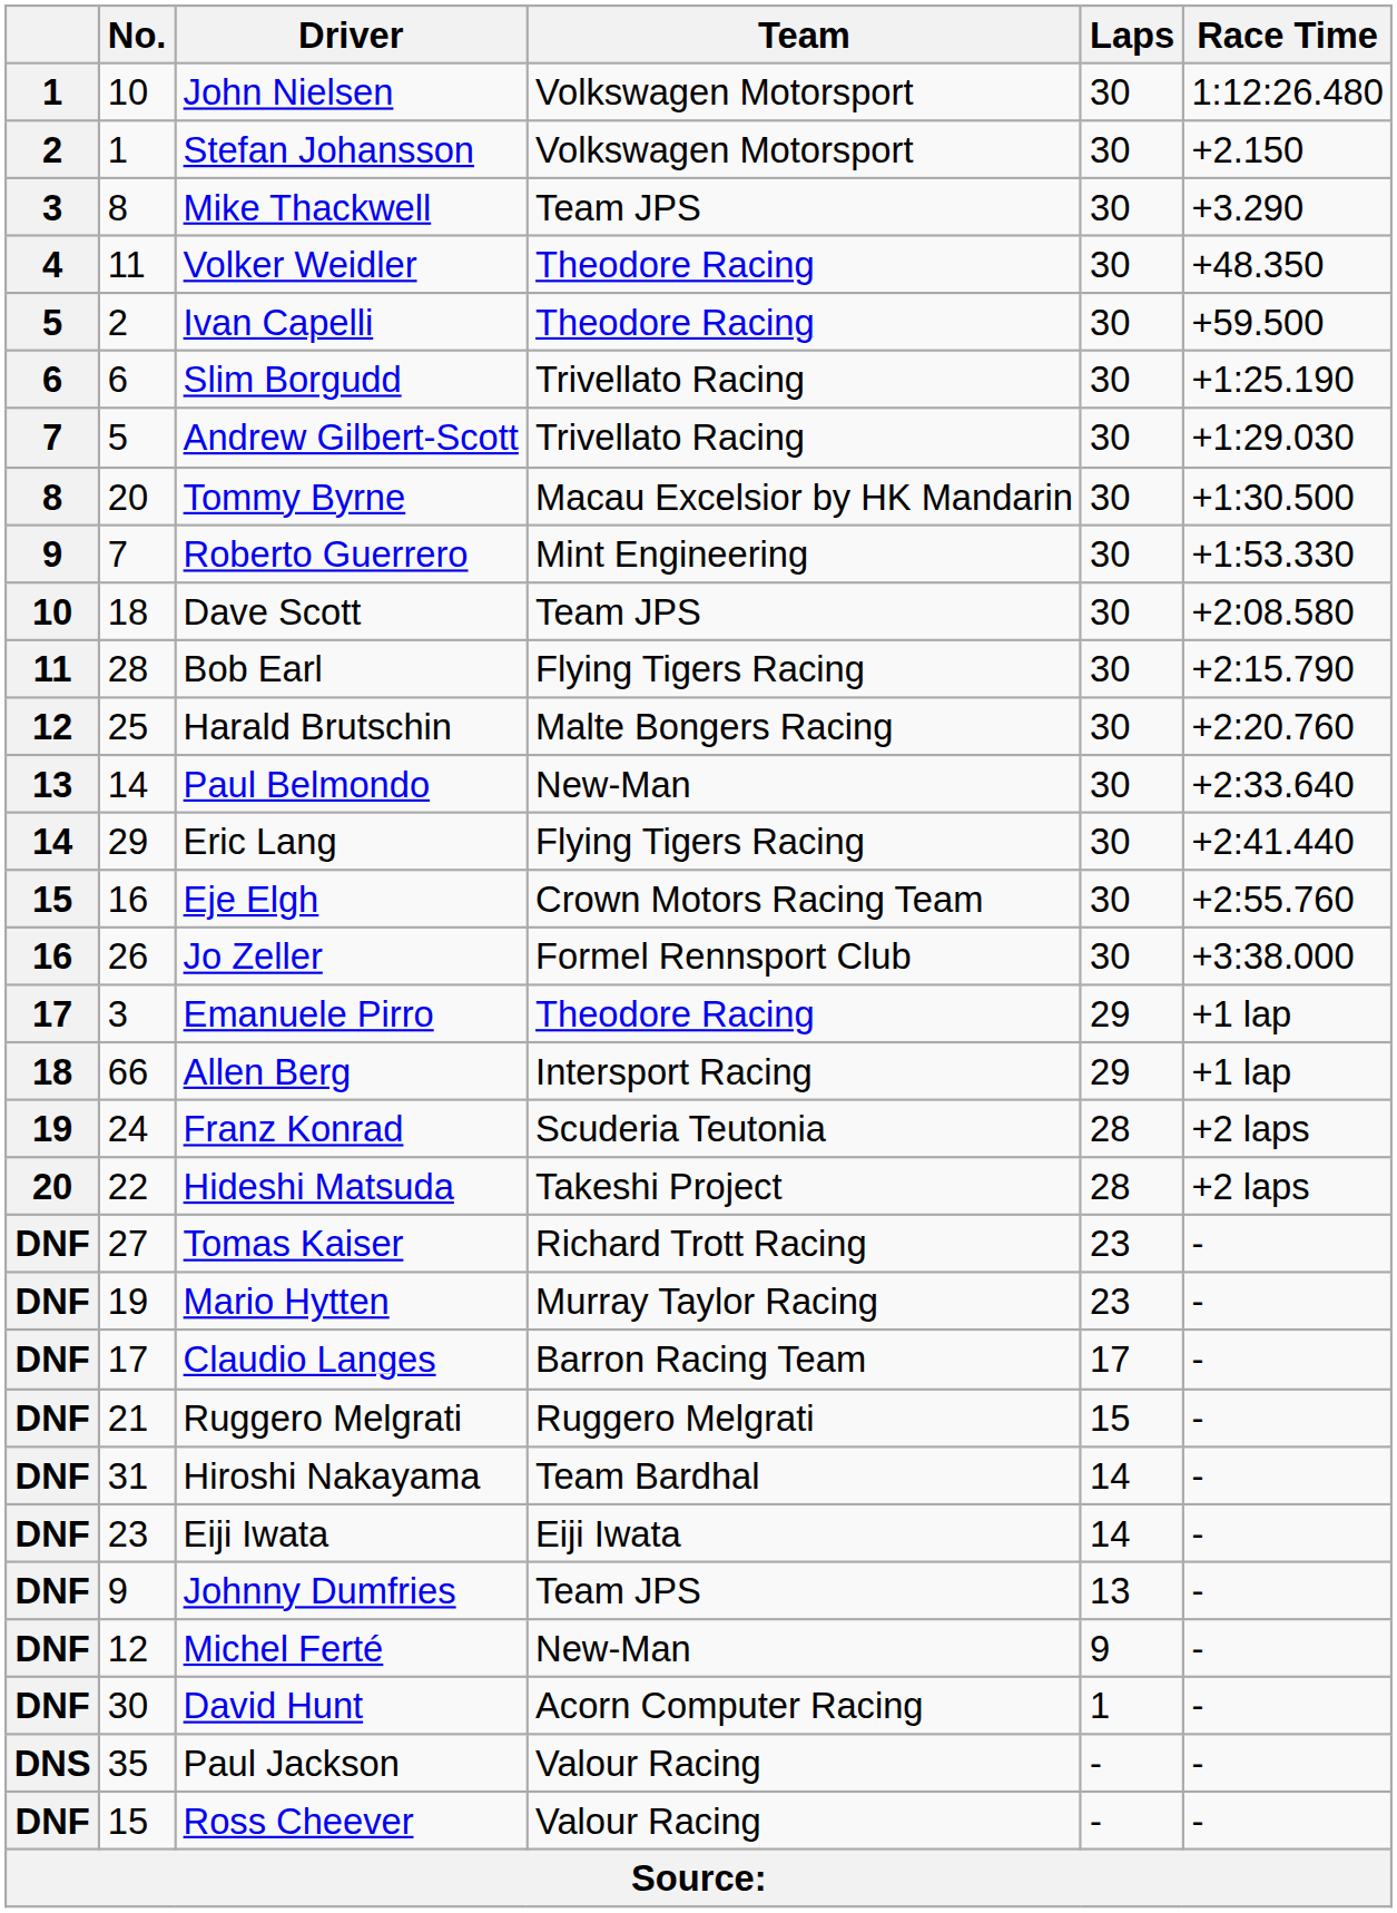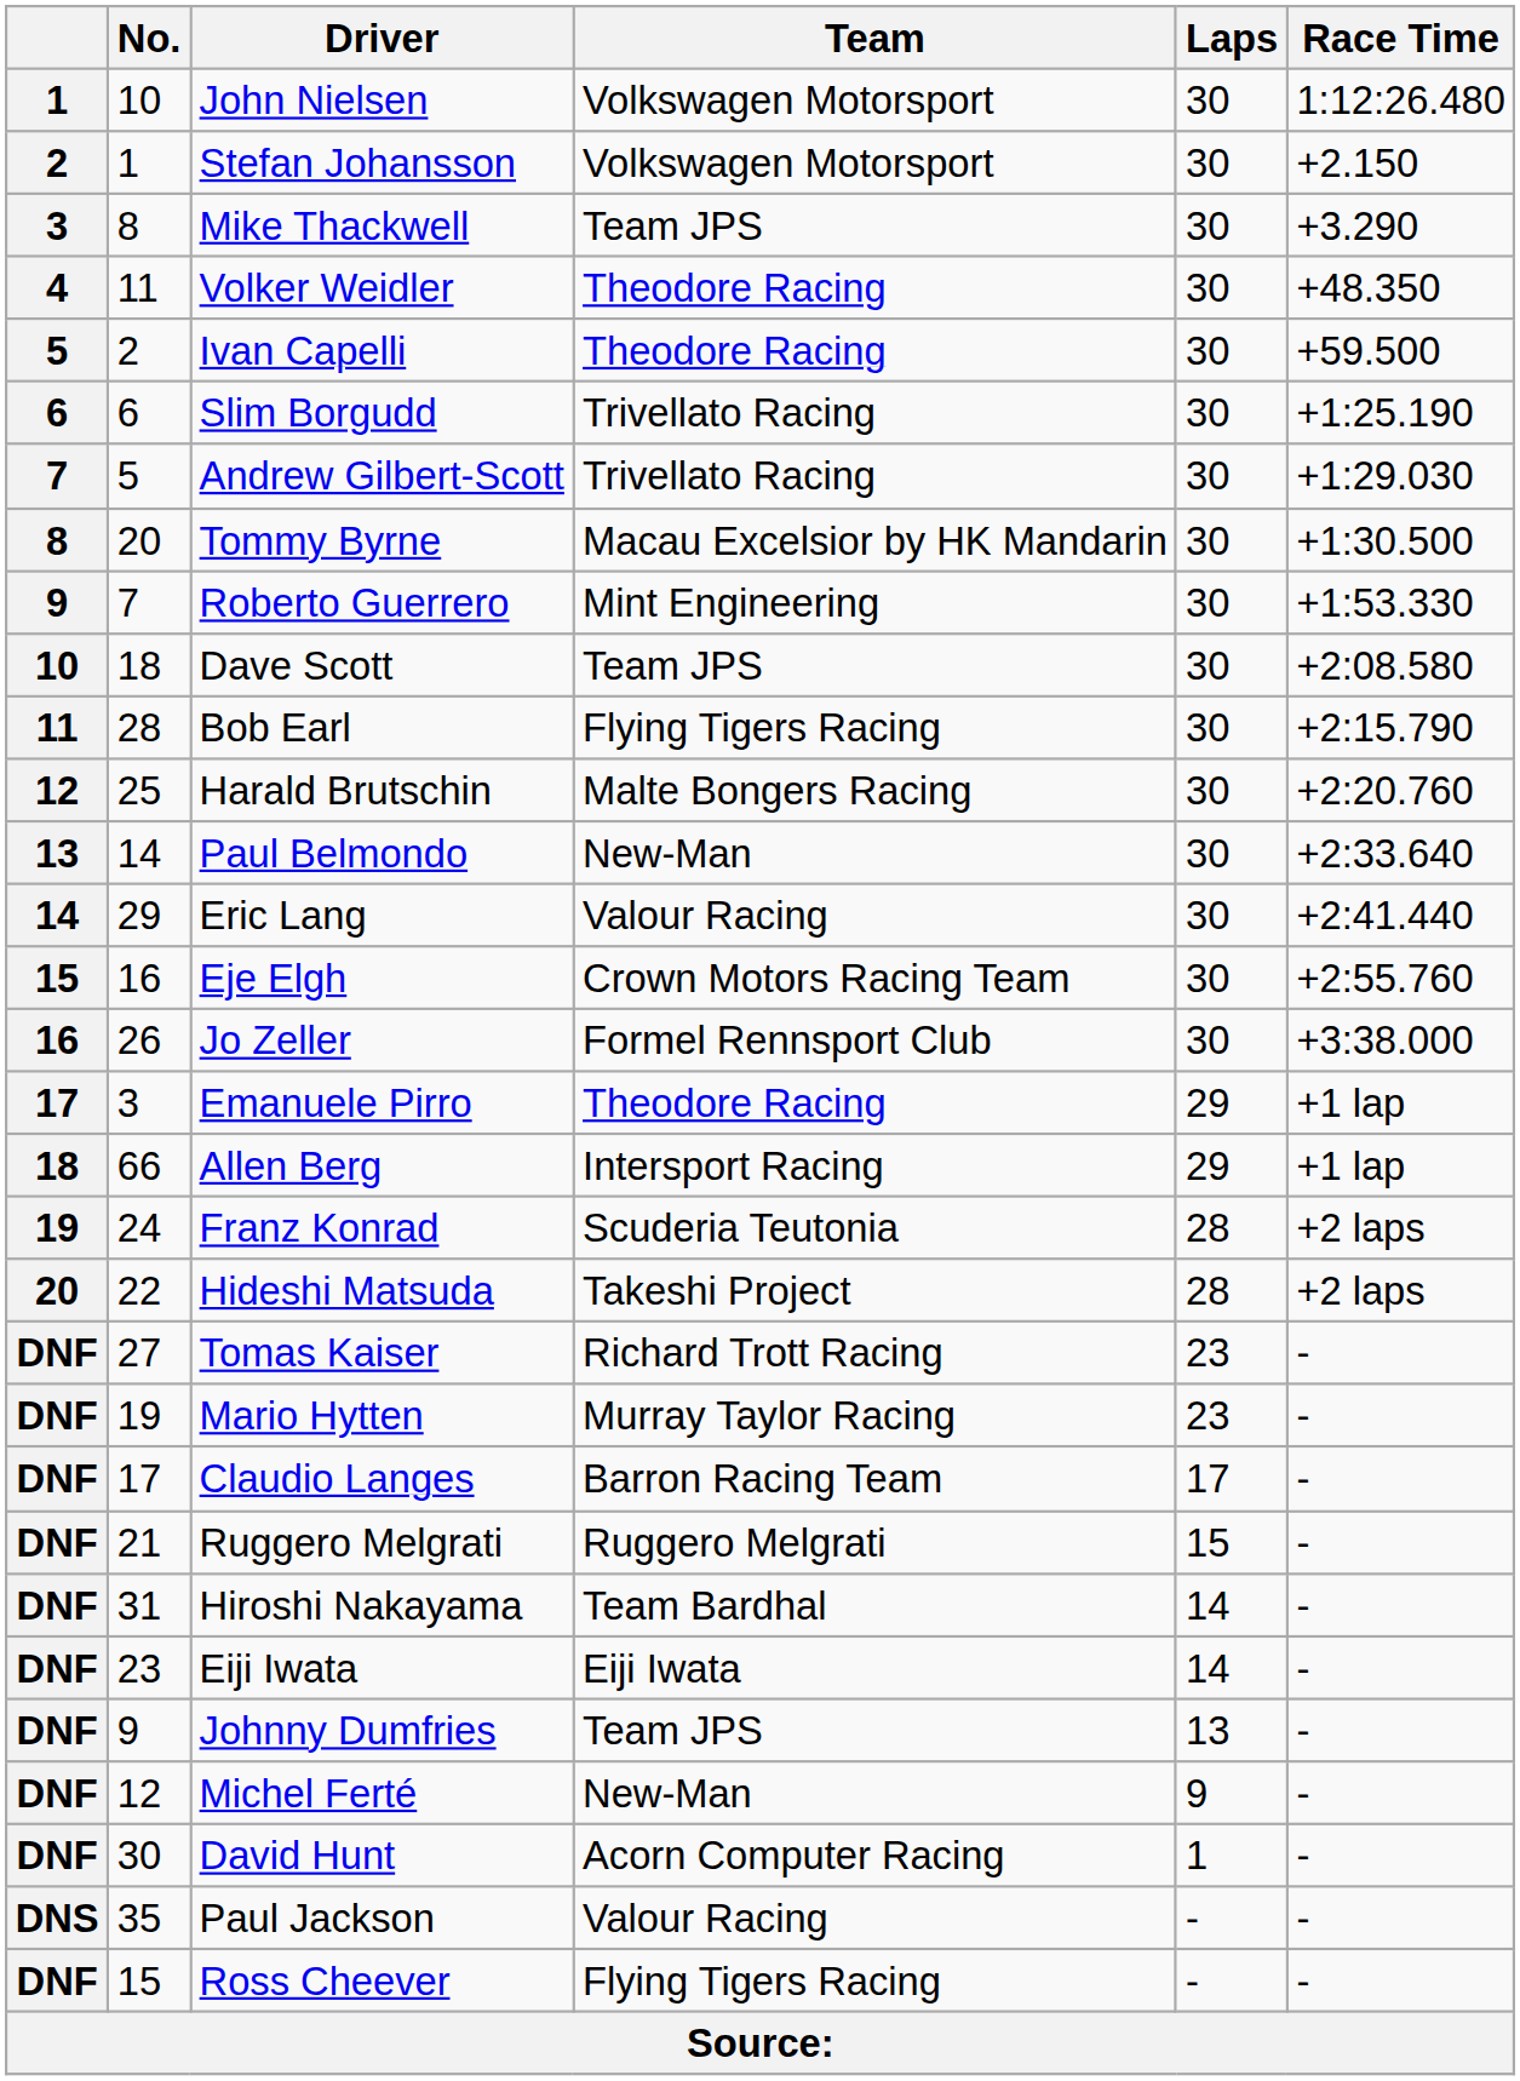 <table class="wikitable" style="font-size: 95%;">
 <tr>
 <th></th>
 <th>No.</th>
 <th>Driver</th>
 <th>Team</th>
 <th>Laps</th>
 <th>Race Time</th>
 </tr>
 <tr>
 <th>1</th>
 <td>10</td>
 <td> <a href='#'>John Nielsen</a></td>
 <td>Volkswagen Motorsport</td>
 <td>30</td>
 <td>1:12:26.480</td>
 </tr>
 <tr>
 <th>2</th>
 <td>1</td>
 <td> <a href='#'>Stefan Johansson</a></td>
 <td>Volkswagen Motorsport</td>
 <td>30</td>
 <td>+2.150</td>
 </tr>
 <tr>
 <th>3</th>
 <td>8</td>
 <td> <a href='#'>Mike Thackwell</a></td>
 <td>Team JPS</td>
 <td>30</td>
 <td>+3.290</td>
 </tr>
 <tr>
 <th>4</th>
 <td>11</td>
 <td> <a href='#'>Volker Weidler</a></td>
 <td><a href='#'>Theodore Racing</a></td>
 <td>30</td>
 <td>+48.350</td>
 </tr>
 <tr>
 <th>5</th>
 <td>2</td>
 <td> <a href='#'>Ivan Capelli</a></td>
 <td><a href='#'>Theodore Racing</a></td>
 <td>30</td>
 <td>+59.500</td>
 </tr>
 <tr>
 <th>6</th>
 <td>6</td>
 <td> <a href='#'>Slim Borgudd</a></td>
 <td>Trivellato Racing</td>
 <td>30</td>
 <td>+1:25.190</td>
 </tr>
 <tr>
 <th>7</th>
 <td>5</td>
 <td> <a href='#'>Andrew Gilbert-Scott</a></td>
 <td>Trivellato Racing</td>
 <td>30</td>
 <td>+1:29.030</td>
 </tr>
 <tr>
 <th>8</th>
 <td>20</td>
 <td> <a href='#'>Tommy Byrne</a></td>
 <td>Macau Excelsior by HK Mandarin</td>
 <td>30</td>
 <td>+1:30.500</td>
 </tr>
 <tr>
 <th>9</th>
 <td>7</td>
 <td> <a href='#'>Roberto Guerrero</a></td>
 <td>Mint Engineering</td>
 <td>30</td>
 <td>+1:53.330</td>
 </tr>
 <tr>
 <th>10</th>
 <td>18</td>
 <td> Dave Scott</td>
 <td>Team JPS</td>
 <td>30</td>
 <td>+2:08.580</td>
 </tr>
 <tr>
 <th>11</th>
 <td>28</td>
 <td> Bob Earl</td>
 <td>Flying Tigers Racing</td>
 <td>30</td>
 <td>+2:15.790</td>
 </tr>
 <tr>
 <th>12</th>
 <td>25</td>
 <td> Harald Brutschin</td>
 <td>Malte Bongers Racing</td>
 <td>30</td>
 <td>+2:20.760</td>
 </tr>
 <tr>
 <th>13</th>
 <td>14</td>
 <td> <a href='#'>Paul Belmondo</a></td>
 <td>New-Man</td>
 <td>30</td>
 <td>+2:33.640</td>
 </tr>
 <tr>
 <th>14</th>
 <td>29</td>
 <td> Eric Lang</td>
-<td>Flying Tigers Racing</td>
+<td>Valour Racing</td>
 <td>30</td>
 <td>+2:41.440</td>
 </tr>
 <tr>
 <th>15</th>
 <td>16</td>
 <td> <a href='#'>Eje Elgh</a></td>
 <td>Crown Motors Racing Team</td>
 <td>30</td>
 <td>+2:55.760</td>
 </tr>
 <tr>
 <th>16</th>
 <td>26</td>
 <td> <a href='#'>Jo Zeller</a></td>
 <td>Formel Rennsport Club</td>
 <td>30</td>
 <td>+3:38.000</td>
 </tr>
 <tr>
 <th>17</th>
 <td>3</td>
 <td> <a href='#'>Emanuele Pirro</a></td>
 <td><a href='#'>Theodore Racing</a></td>
 <td>29</td>
 <td>+1 lap</td>
 </tr>
 <tr>
 <th>18</th>
 <td>66</td>
 <td> <a href='#'>Allen Berg</a></td>
 <td>Intersport Racing</td>
 <td>29</td>
 <td>+1 lap</td>
 </tr>
 <tr>
 <th>19</th>
 <td>24</td>
 <td> <a href='#'>Franz Konrad</a></td>
 <td>Scuderia Teutonia</td>
 <td>28</td>
 <td>+2 laps</td>
 </tr>
 <tr>
 <th>20</th>
 <td>22</td>
 <td> <a href='#'>Hideshi Matsuda</a></td>
 <td>Takeshi Project</td>
 <td>28</td>
 <td>+2 laps</td>
 </tr>
 <tr>
 <th>DNF</th>
 <td>27</td>
 <td> <a href='#'>Tomas Kaiser</a></td>
 <td>Richard Trott Racing</td>
 <td>23</td>
 <td>-</td>
 </tr>
 <tr>
 <th>DNF</th>
 <td>19</td>
 <td> <a href='#'>Mario Hytten</a></td>
 <td>Murray Taylor Racing</td>
 <td>23</td>
 <td>-</td>
 </tr>
 <tr>
 <th>DNF</th>
 <td>17</td>
 <td> <a href='#'>Claudio Langes</a></td>
 <td>Barron Racing Team</td>
 <td>17</td>
 <td>-</td>
 </tr>
 <tr>
 <th>DNF</th>
 <td>21</td>
 <td> Ruggero Melgrati</td>
 <td>Ruggero Melgrati</td>
 <td>15</td>
 <td>-</td>
 </tr>
 <tr>
 <th>DNF</th>
 <td>31</td>
 <td> Hiroshi Nakayama</td>
 <td>Team Bardhal</td>
 <td>14</td>
 <td>-</td>
 </tr>
 <tr>
 <th>DNF</th>
 <td>23</td>
 <td> Eiji Iwata</td>
 <td>Eiji Iwata</td>
 <td>14</td>
 <td>-</td>
 </tr>
 <tr>
 <th>DNF</th>
 <td>9</td>
 <td> <a href='#'>Johnny Dumfries</a></td>
 <td>Team JPS</td>
 <td>13</td>
 <td>-</td>
 </tr>
 <tr>
 <th>DNF</th>
 <td>12</td>
 <td> <a href='#'>Michel Ferté</a></td>
 <td>New-Man</td>
 <td>9</td>
 <td>-</td>
 </tr>
 <tr>
 <th>DNF</th>
 <td>30</td>
 <td> <a href='#'>David Hunt</a></td>
 <td>Acorn Computer Racing</td>
 <td>1</td>
 <td>-</td>
 </tr>
 <tr>
 <th>DNS</th>
 <td>35</td>
 <td> Paul Jackson</td>
 <td>Valour Racing</td>
 <td>-</td>
 <td>-</td>
 </tr>
 <tr>
 <th>DNF</th>
 <td>15</td>
 <td> <a href='#'>Ross Cheever</a></td>
-<td>Valour Racing</td>
+<td>Flying Tigers Racing</td>
 <td>-</td>
 <td>-</td>
 </tr>
 <tr>
 <th colspan="6">Source:</th>
 </tr>
 </table>
